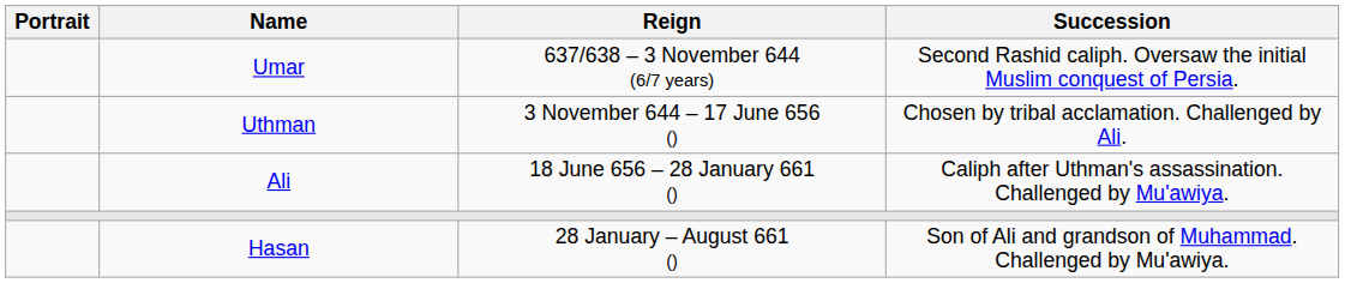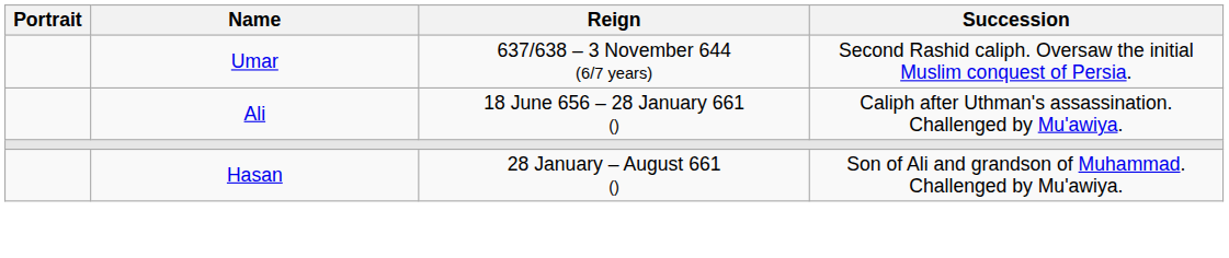 <table class="wikitable" style="text-align:center; width:80%;">
 <tr>
 <th width="7%">Portrait</th>
 <th width="27%">Name</th>
 <th width="32%">Reign</th>
 <th width="34%">Succession</th>
 </tr>
 <tr>
 <td></td>
 <td><a href='#'>Umar</a></td>
 <td>637/638 – 3 November 644<br><small>(6/7 years)</small></td>
 <td>Second Rashid caliph. Oversaw the initial <a href='#'>Muslim conquest of Persia</a>.</td>
-</tr>
-<tr>
-<td></td>
-<td><a href='#'>Uthman</a></td>
-<td>3 November 644 – 17 June 656<br><small>()</small></td>
-<td>Chosen by tribal acclamation. Challenged by <a href='#'>Ali</a>.</td>
 </tr>
 <tr>
 <td></td>
 <td><a href='#'>Ali</a></td>
 <td>18 June 656 – 28 January 661<br><small>()</small></td>
 <td>Caliph after Uthman's assassination. Challenged by <a href='#'>Mu'awiya</a>.</td>
 </tr>
 <tr>
 <td colspan=4 style="background:#E6E6E6;"></td>
 </tr>
 <tr>
 <td></td>
 <td><a href='#'>Hasan</a></td>
 <td>28 January – August 661<br><small>()</small></td>
 <td>Son of Ali and grandson of <a href='#'>Muhammad</a>. Challenged by Mu'awiya.</td>
 </tr>
 </table>
